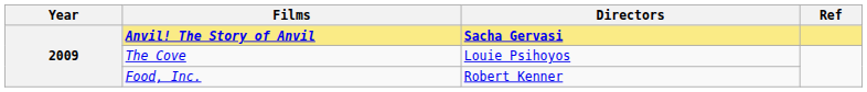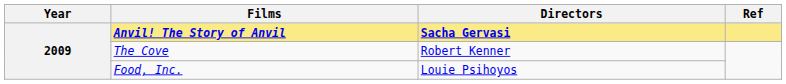 <table class="wikitable" width="100%" cellpadding="5">
 <tr>
 <th width="100"><strong>Year</strong></th>
 <th width="300"><strong>Films</strong></th>
 <th width="300"><strong>Directors</strong></th>
 <th width="50"><strong>Ref</strong></th>
 </tr>
 <tr>
 <th scope="row" rowspan=3>2009</th>
 <td style="background:#FAEB86;"><strong><em><a href='#'>Anvil! The Story of Anvil</a></em></strong></td>
 <td style="background:#FAEB86;"><strong><a href='#'>Sacha Gervasi</a></strong></td>
 <td style="background:#FAEB86;"></td>
 </tr>
 <tr>
 <td><em><a href='#'>The Cove</a></em></td>
-<td><a href='#'>Louie Psihoyos</a></td>
+<td><a href='#'>Robert Kenner</a></td>
 <td rowspan=2></td>
 </tr>
 <tr>
 <td><em><a href='#'>Food, Inc.</a></em></td>
-<td><a href='#'>Robert Kenner</a></td>
+<td><a href='#'>Louie Psihoyos</a></td>
 </tr>
 </table>
